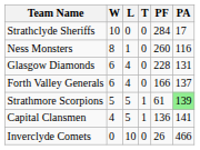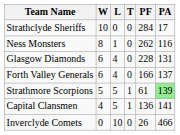 <table class="wikitable">
 <tr>
 <th>Team Name</th>
 <th>W</th>
 <th>L</th>
 <th>T</th>
 <th>PF</th>
 <th>PA</th>
 </tr>
 <tr>
 <td>Strathclyde Sheriffs</td>
 <td>10</td>
 <td>0</td>
 <td>0</td>
 <td>284</td>
 <td>17</td>
 </tr>
 <tr>
 <td>Ness Monsters</td>
 <td>8</td>
 <td>1</td>
 <td>0</td>
-<td>260</td>
+<td>262</td>
 <td>116</td>
 </tr>
 <tr>
 <td>Glasgow Diamonds</td>
 <td>6</td>
 <td>4</td>
 <td>0</td>
 <td>228</td>
 <td>131</td>
 </tr>
 <tr>
 <td>Forth Valley Generals</td>
 <td>6</td>
 <td>4</td>
 <td>0</td>
 <td>166</td>
 <td>137</td>
 </tr>
 <tr>
 <td>Strathmore Scorpions</td>
 <td>5</td>
 <td>5</td>
 <td>1</td>
 <td>61</td>
 <td style="background: lightgreen;">139</td>
 </tr>
 <tr>
 <td>Capital Clansmen</td>
 <td>4</td>
 <td>5</td>
 <td>1</td>
 <td>136</td>
 <td>141</td>
 </tr>
 <tr>
 <td>Inverclyde Comets</td>
 <td>0</td>
 <td>10</td>
 <td>0</td>
 <td>26</td>
 <td>466</td>
 </tr>
 </table>
